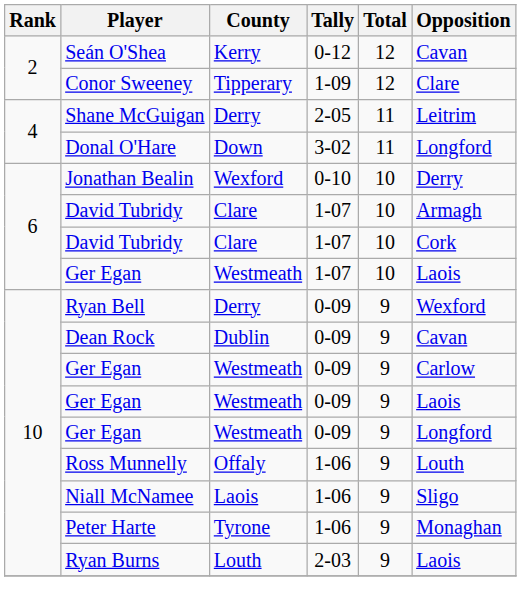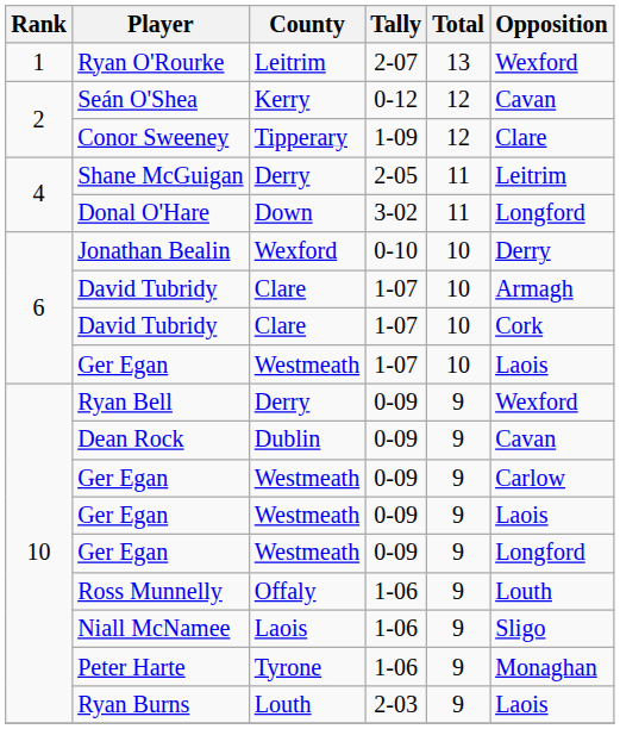 <table class="wikitable sortable">
 <tr>
 <th>Rank</th>
 <th>Player</th>
 <th>County</th>
 <th class="unsortable">Tally</th>
 <th>Total</th>
 <th>Opposition</th>
+</tr>
+<tr>
+<td rowspan=1 align=center>1</td>
+<td><a href='#'>Ryan O'Rourke</a></td>
+<td> <a href='#'>Leitrim</a></td>
+<td align=center>2-07</td>
+<td align=center>13</td>
+<td> <a href='#'>Wexford</a></td>
 </tr>
 <tr>
 <td rowspan=2 align=center>2</td>
 <td><a href='#'>Seán O'Shea</a></td>
 <td> <a href='#'>Kerry</a></td>
 <td align=center>0-12</td>
 <td align=center>12</td>
 <td> <a href='#'>Cavan</a></td>
 </tr>
 <tr>
 <td><a href='#'>Conor Sweeney</a></td>
 <td> <a href='#'>Tipperary</a></td>
 <td align=center>1-09</td>
 <td align=center>12</td>
 <td> <a href='#'>Clare</a></td>
 </tr>
 <tr>
 <td rowspan=2 align=center>4</td>
 <td><a href='#'>Shane McGuigan</a></td>
 <td> <a href='#'>Derry</a></td>
 <td align=center>2-05</td>
 <td align=center>11</td>
 <td> <a href='#'>Leitrim</a></td>
 </tr>
 <tr>
 <td><a href='#'>Donal O'Hare</a></td>
 <td> <a href='#'>Down</a></td>
 <td align=center>3-02</td>
 <td align=center>11</td>
 <td> <a href='#'>Longford</a></td>
 </tr>
 <tr>
 <td rowspan=4 align=center>6</td>
 <td><a href='#'>Jonathan Bealin</a></td>
 <td> <a href='#'>Wexford</a></td>
 <td align=center>0-10</td>
 <td align=center>10</td>
 <td> <a href='#'>Derry</a></td>
 </tr>
 <tr>
 <td><a href='#'>David Tubridy</a></td>
 <td> <a href='#'>Clare</a></td>
 <td align=center>1-07</td>
 <td align=center>10</td>
 <td> <a href='#'>Armagh</a></td>
 </tr>
 <tr>
 <td><a href='#'>David Tubridy</a></td>
 <td> <a href='#'>Clare</a></td>
 <td align=center>1-07</td>
 <td align=center>10</td>
 <td> <a href='#'>Cork</a></td>
 </tr>
 <tr>
 <td><a href='#'>Ger Egan</a></td>
 <td> <a href='#'>Westmeath</a></td>
 <td align=center>1-07</td>
 <td align=center>10</td>
 <td> <a href='#'>Laois</a></td>
 </tr>
 <tr>
 <td rowspan=9 align=center>10</td>
 <td><a href='#'>Ryan Bell</a></td>
 <td> <a href='#'>Derry</a></td>
 <td align=center>0-09</td>
 <td align=center>9</td>
 <td> <a href='#'>Wexford</a></td>
 </tr>
 <tr>
 <td><a href='#'>Dean Rock</a></td>
 <td> <a href='#'>Dublin</a></td>
 <td align=center>0-09</td>
 <td align=center>9</td>
 <td> <a href='#'>Cavan</a></td>
 </tr>
 <tr>
 <td><a href='#'>Ger Egan</a></td>
 <td> <a href='#'>Westmeath</a></td>
 <td align=center>0-09</td>
 <td align=center>9</td>
 <td> <a href='#'>Carlow</a></td>
 </tr>
 <tr>
 <td><a href='#'>Ger Egan</a></td>
 <td> <a href='#'>Westmeath</a></td>
 <td align=center>0-09</td>
 <td align=center>9</td>
 <td> <a href='#'>Laois</a></td>
 </tr>
 <tr>
 <td><a href='#'>Ger Egan</a></td>
 <td> <a href='#'>Westmeath</a></td>
 <td align=center>0-09</td>
 <td align=center>9</td>
 <td> <a href='#'>Longford</a></td>
 </tr>
 <tr>
 <td><a href='#'>Ross Munnelly</a></td>
 <td> <a href='#'>Offaly</a></td>
 <td align=center>1-06</td>
 <td align=center>9</td>
 <td> <a href='#'>Louth</a></td>
 </tr>
 <tr>
 <td><a href='#'>Niall McNamee</a></td>
 <td> <a href='#'>Laois</a></td>
 <td align=center>1-06</td>
 <td align=center>9</td>
 <td> <a href='#'>Sligo</a></td>
 </tr>
 <tr>
 <td><a href='#'>Peter Harte</a></td>
 <td> <a href='#'>Tyrone</a></td>
 <td align=center>1-06</td>
 <td align=center>9</td>
 <td> <a href='#'>Monaghan</a></td>
 </tr>
 <tr>
 <td><a href='#'>Ryan Burns</a></td>
 <td> <a href='#'>Louth</a></td>
 <td align=center>2-03</td>
 <td align=center>9</td>
 <td> <a href='#'>Laois</a></td>
 </tr>
 <tr>
 </tr>
 </table>
